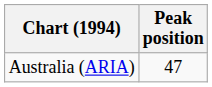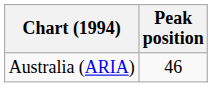 <table class="wikitable">
 <tr>
 <th>Chart (1994)</th>
 <th>Peak<br>position</th>
 </tr>
 <tr>
 <td>Australia (<a href='#'>ARIA</a>)</td>
-<td align="center">47</td>
+<td align="center">46</td>
 </tr>
 </table>
